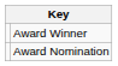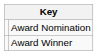 <table class="wikitable">
 <tr>
 <th colspan="2">Key</th>
 </tr>
 <tr>
 <td></td>
-<td>Award Winner</td>
+<td>Award Nomination</td>
 </tr>
 <tr>
 <td></td>
-<td>Award Nomination</td>
+<td>Award Winner</td>
 </tr>
 </table>
